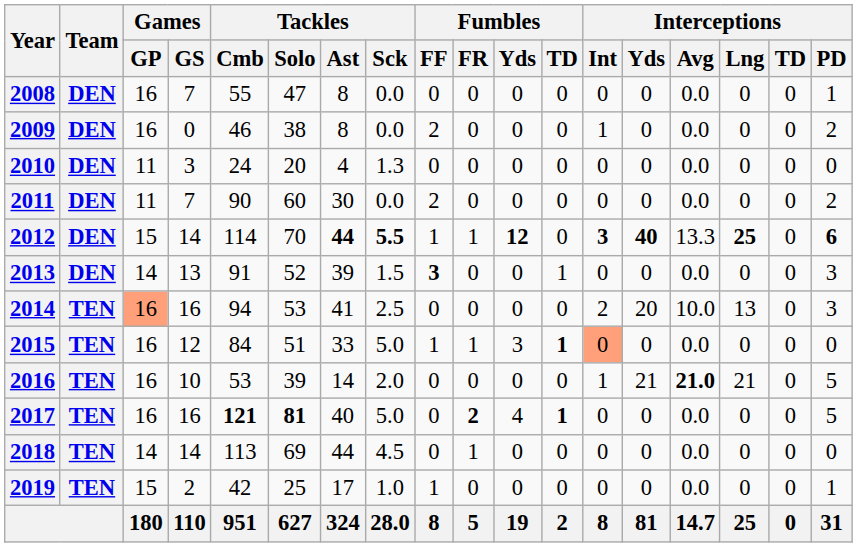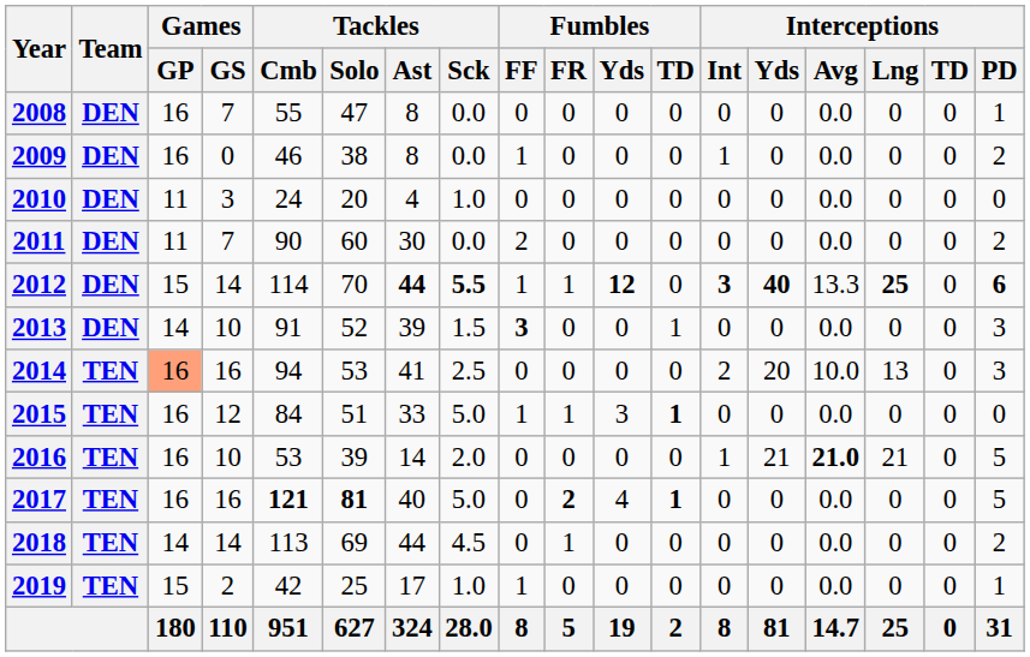 <table class= "wikitable" style="text-align:center;">
 <tr>
 <th rowspan="2">Year</th>
 <th rowspan="2">Team</th>
 <th colspan="2">Games</th>
 <th colspan="4">Tackles</th>
 <th colspan="4">Fumbles</th>
 <th colspan="6">Interceptions</th>
 </tr>
 <tr>
 <th>GP</th>
 <th>GS</th>
 <th>Cmb</th>
 <th>Solo</th>
 <th>Ast</th>
 <th>Sck</th>
 <th>FF</th>
 <th>FR</th>
 <th>Yds</th>
 <th>TD</th>
 <th>Int</th>
 <th>Yds</th>
 <th>Avg</th>
 <th>Lng</th>
 <th>TD</th>
 <th>PD</th>
 </tr>
 <tr>
 <th><a href='#'>2008</a></th>
 <th><a href='#'>DEN</a></th>
 <td>16</td>
 <td>7</td>
 <td>55</td>
 <td>47</td>
 <td>8</td>
 <td>0.0</td>
 <td>0</td>
 <td>0</td>
 <td>0</td>
 <td>0</td>
 <td>0</td>
 <td>0</td>
 <td>0.0</td>
 <td>0</td>
 <td>0</td>
 <td>1</td>
 </tr>
 <tr>
 <th><a href='#'>2009</a></th>
 <th><a href='#'>DEN</a></th>
 <td>16</td>
 <td>0</td>
 <td>46</td>
 <td>38</td>
 <td>8</td>
 <td>0.0</td>
-<td>2</td>
+<td>1</td>
 <td>0</td>
 <td>0</td>
 <td>0</td>
 <td>1</td>
 <td>0</td>
 <td>0.0</td>
 <td>0</td>
 <td>0</td>
 <td>2</td>
 </tr>
 <tr>
 <th><a href='#'>2010</a></th>
 <th><a href='#'>DEN</a></th>
 <td>11</td>
 <td>3</td>
 <td>24</td>
 <td>20</td>
 <td>4</td>
-<td>1.3</td>
+<td>1.0</td>
 <td>0</td>
 <td>0</td>
 <td>0</td>
 <td>0</td>
 <td>0</td>
 <td>0</td>
 <td>0.0</td>
 <td>0</td>
 <td>0</td>
 <td>0</td>
 </tr>
 <tr>
 <th><a href='#'>2011</a></th>
 <th><a href='#'>DEN</a></th>
 <td>11</td>
 <td>7</td>
 <td>90</td>
 <td>60</td>
 <td>30</td>
 <td>0.0</td>
 <td>2</td>
 <td>0</td>
 <td>0</td>
 <td>0</td>
 <td>0</td>
 <td>0</td>
 <td>0.0</td>
 <td>0</td>
 <td>0</td>
 <td>2</td>
 </tr>
 <tr>
 <th><a href='#'>2012</a></th>
 <th><a href='#'>DEN</a></th>
 <td>15</td>
 <td>14</td>
 <td>114</td>
 <td>70</td>
 <td><strong>44</strong></td>
 <td><strong>5.5</strong></td>
 <td>1</td>
 <td>1</td>
 <td><strong>12</strong></td>
 <td>0</td>
 <td><strong>3</strong></td>
 <td><strong>40</strong></td>
 <td>13.3</td>
 <td><strong>25</strong></td>
 <td>0</td>
 <td><strong>6</strong></td>
 </tr>
 <tr>
 <th><a href='#'>2013</a></th>
 <th><a href='#'>DEN</a></th>
 <td>14</td>
-<td>13</td>
+<td>10</td>
 <td>91</td>
 <td>52</td>
 <td>39</td>
 <td>1.5</td>
 <td><strong>3</strong></td>
 <td>0</td>
 <td>0</td>
 <td>1</td>
 <td>0</td>
 <td>0</td>
 <td>0.0</td>
 <td>0</td>
 <td>0</td>
 <td>3</td>
 </tr>
 <tr>
 <th><a href='#'>2014</a></th>
 <th><a href='#'>TEN</a></th>
 <td style="background: lightsalmon;">16</td>
 <td>16</td>
 <td>94</td>
 <td>53</td>
 <td>41</td>
 <td>2.5</td>
 <td>0</td>
 <td>0</td>
 <td>0</td>
 <td>0</td>
 <td>2</td>
 <td>20</td>
 <td>10.0</td>
 <td>13</td>
 <td>0</td>
 <td>3</td>
 </tr>
 <tr>
 <th><a href='#'>2015</a></th>
 <th><a href='#'>TEN</a></th>
 <td>16</td>
 <td>12</td>
 <td>84</td>
 <td>51</td>
 <td>33</td>
 <td>5.0</td>
 <td>1</td>
 <td>1</td>
 <td>3</td>
 <td><strong>1</strong></td>
-<td style="background: lightsalmon;">0</td>
+<td>0</td>
 <td>0</td>
 <td>0.0</td>
 <td>0</td>
 <td>0</td>
 <td>0</td>
 </tr>
 <tr>
 <th><a href='#'>2016</a></th>
 <th><a href='#'>TEN</a></th>
 <td>16</td>
 <td>10</td>
 <td>53</td>
 <td>39</td>
 <td>14</td>
 <td>2.0</td>
 <td>0</td>
 <td>0</td>
 <td>0</td>
 <td>0</td>
 <td>1</td>
 <td>21</td>
 <td><strong>21.0</strong></td>
 <td>21</td>
 <td>0</td>
 <td>5</td>
 </tr>
 <tr>
 <th><a href='#'>2017</a></th>
 <th><a href='#'>TEN</a></th>
 <td>16</td>
 <td>16</td>
 <td><strong>121</strong></td>
 <td><strong>81</strong></td>
 <td>40</td>
 <td>5.0</td>
 <td>0</td>
 <td><strong>2</strong></td>
 <td>4</td>
 <td><strong>1</strong></td>
 <td>0</td>
 <td>0</td>
 <td>0.0</td>
 <td>0</td>
 <td>0</td>
 <td>5</td>
 </tr>
 <tr>
 <th><a href='#'>2018</a></th>
 <th><a href='#'>TEN</a></th>
 <td>14</td>
 <td>14</td>
 <td>113</td>
 <td>69</td>
 <td>44</td>
 <td>4.5</td>
 <td>0</td>
 <td>1</td>
 <td>0</td>
 <td>0</td>
 <td>0</td>
 <td>0</td>
 <td>0.0</td>
 <td>0</td>
 <td>0</td>
-<td>0</td>
+<td>2</td>
 </tr>
 <tr>
 <th><a href='#'>2019</a></th>
 <th><a href='#'>TEN</a></th>
 <td>15</td>
 <td>2</td>
 <td>42</td>
 <td>25</td>
 <td>17</td>
 <td>1.0</td>
 <td>1</td>
 <td>0</td>
 <td>0</td>
 <td>0</td>
 <td>0</td>
 <td>0</td>
 <td>0.0</td>
 <td>0</td>
 <td>0</td>
 <td>1</td>
 </tr>
 <tr>
 <th colspan="2"></th>
 <th>180</th>
 <th>110</th>
 <th>951</th>
 <th>627</th>
 <th>324</th>
 <th>28.0</th>
 <th>8</th>
 <th>5</th>
 <th>19</th>
 <th>2</th>
 <th>8</th>
 <th>81</th>
 <th>14.7</th>
 <th>25</th>
 <th>0</th>
 <th>31</th>
 </tr>
 </table>
